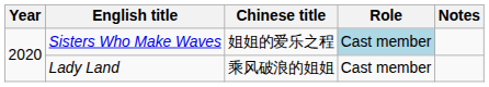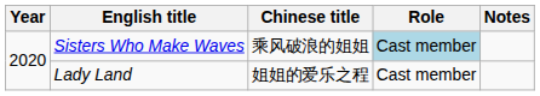 <table class="wikitable">
 <tr>
 <th>Year</th>
 <th>English title</th>
 <th>Chinese title</th>
 <th>Role</th>
 <th>Notes</th>
 </tr>
 <tr>
 <td rowspan=2>2020</td>
 <td><em><a href='#'>Sisters Who Make Waves</a></em></td>
-<td>姐姐的爱乐之程</td>
+<td>乘风破浪的姐姐</td>
 <td style="background: lightblue;">Cast member</td>
 <td></td>
 </tr>
 <tr>
 <td><em>Lady Land</em></td>
-<td>乘风破浪的姐姐</td>
+<td>姐姐的爱乐之程</td>
 <td>Cast member</td>
 <td></td>
 </tr>
 </table>
